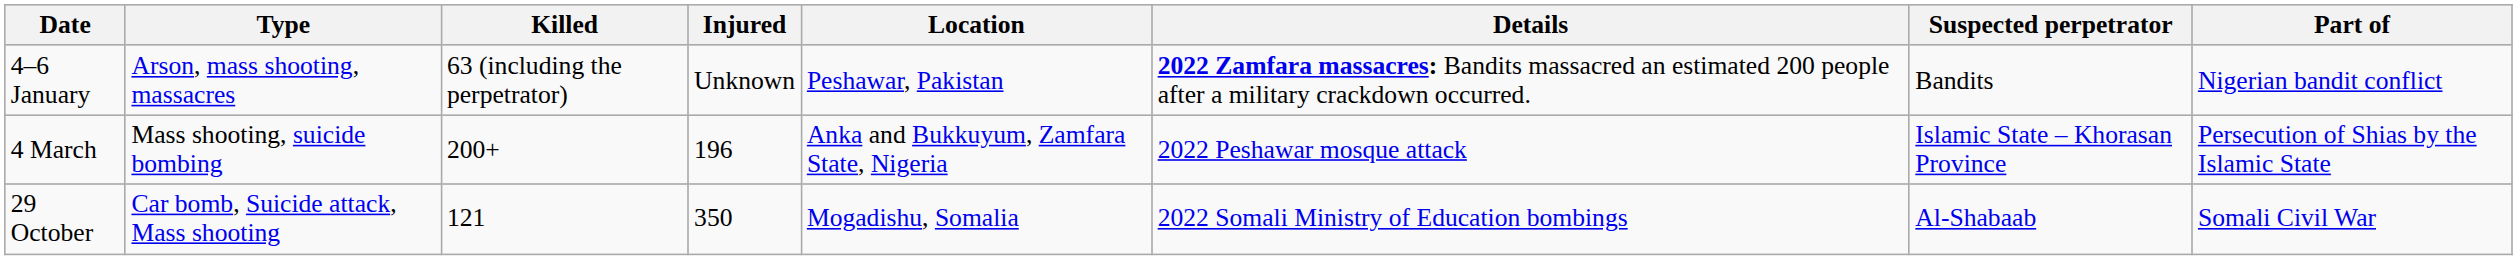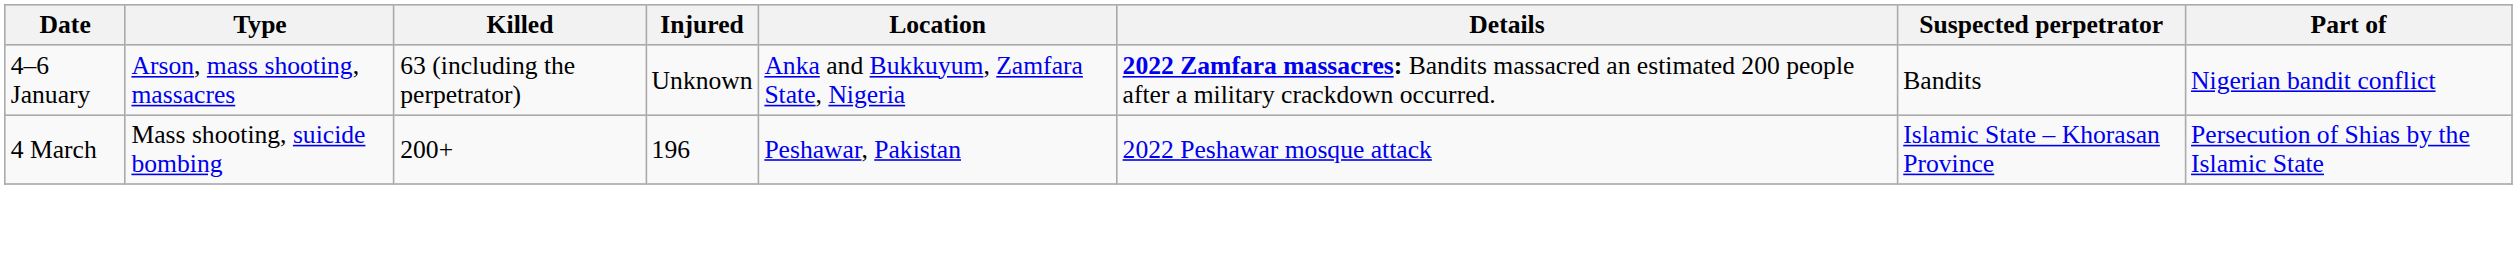 <table class="wikitable">
 <tr>
 <th>Date</th>
 <th>Type</th>
 <th>Killed</th>
 <th>Injured</th>
 <th>Location</th>
 <th>Details</th>
 <th>Suspected perpetrator</th>
 <th>Part of</th>
 </tr>
 <tr>
 <td>4–6 January</td>
 <td><a href='#'>Arson</a>, <a href='#'>mass shooting</a>, <a href='#'>massacres</a></td>
 <td>63 (including the perpetrator)</td>
 <td>Unknown</td>
-<td><a href='#'>Peshawar</a>, <a href='#'>Pakistan</a></td>
+<td><a href='#'>Anka</a> and <a href='#'>Bukkuyum</a>, <a href='#'>Zamfara State</a>, <a href='#'>Nigeria</a></td>
 <td><strong><a href='#'>2022 Zamfara massacres</a>:</strong> Bandits massacred an estimated 200 people after a military crackdown occurred.</td>
 <td>Bandits</td>
 <td><a href='#'>Nigerian bandit conflict</a></td>
 </tr>
 <tr>
 <td>4 March</td>
 <td>Mass shooting, <a href='#'>suicide bombing</a></td>
 <td>200+</td>
 <td>196</td>
-<td><a href='#'>Anka</a> and <a href='#'>Bukkuyum</a>, <a href='#'>Zamfara State</a>, <a href='#'>Nigeria</a></td>
+<td><a href='#'>Peshawar</a>, <a href='#'>Pakistan</a></td>
 <td><a href='#'>2022 Peshawar mosque attack</a></td>
 <td> <a href='#'>Islamic State – Khorasan Province</a></td>
 <td><a href='#'>Persecution of Shias by the Islamic State</a></td>
 </tr>
-<tr>
-<td>29 October</td>
-<td><a href='#'>Car bomb</a>, <a href='#'>Suicide attack</a>, <a href='#'>Mass shooting</a></td>
-<td>121</td>
-<td>350</td>
-<td><a href='#'>Mogadishu</a>, <a href='#'>Somalia</a></td>
-<td><a href='#'>2022 Somali Ministry of Education bombings</a></td>
-<td> <a href='#'>Al-Shabaab</a></td>
-<td><a href='#'>Somali Civil War</a></td>
-</tr>
 </table>
